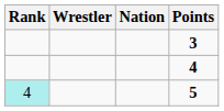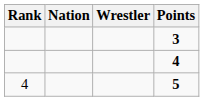 <table class="wikitable sortable" style="text-align:center;">
 <tr>
 <th>Rank</th>
+<th>Nation</th>
 <th>Wrestler</th>
-<th>Nation</th>
 <th>Points</th>
 </tr>
 <tr>
 <td></td>
 <td align=left></td>
 <td align=left></td>
 <td><strong>3</strong></td>
 </tr>
 <tr>
 <td></td>
 <td align=left></td>
 <td align=left></td>
 <td><strong>4</strong></td>
 </tr>
 <tr>
-<td style="background: paleturquoise;">4</td>
+<td>4</td>
 <td align=left></td>
 <td align=left></td>
 <td><strong>5</strong></td>
 </tr>
 </table>
